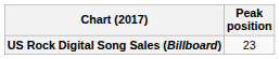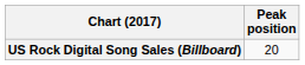 <table class="wikitable plainrowheaders" style="text-align:center">
 <tr>
 <th>Chart (2017)</th>
 <th>Peak<br>position</th>
 </tr>
 <tr>
 <th scope="row">US Rock Digital Song Sales (<em>Billboard</em>)</th>
-<td>23</td>
+<td>20</td>
 </tr>
 </table>
